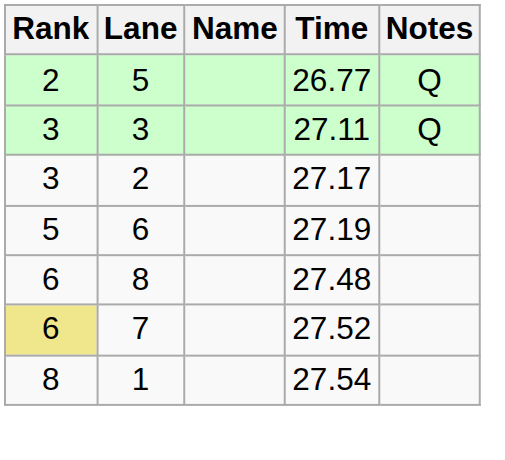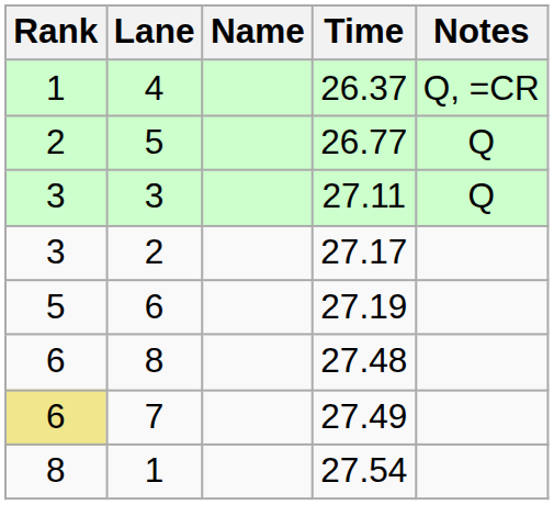 <table class="wikitable sortable" style="text-align:center">
 <tr>
 <th>Rank</th>
 <th>Lane</th>
 <th>Name</th>
 <th>Time</th>
 <th>Notes</th>
+</tr>
+<tr bgcolor=ccffcc>
+<td>1</td>
+<td>4</td>
+<td align=left></td>
+<td>26.37</td>
+<td>Q, =CR</td>
 </tr>
 <tr bgcolor=ccffcc>
 <td>2</td>
 <td>5</td>
 <td align=left></td>
 <td>26.77</td>
 <td>Q</td>
 </tr>
 <tr bgcolor=ccffcc>
 <td>3</td>
 <td>3</td>
 <td align=left></td>
 <td>27.11</td>
 <td>Q</td>
 </tr>
 <tr>
 <td>3</td>
 <td>2</td>
 <td align=left></td>
 <td>27.17</td>
 <td></td>
 </tr>
 <tr>
 <td>5</td>
 <td>6</td>
 <td align=left></td>
 <td>27.19</td>
 <td></td>
 </tr>
 <tr>
 <td>6</td>
 <td>8</td>
 <td align=left></td>
 <td>27.48</td>
 <td></td>
 </tr>
 <tr>
 <td style="background: khaki;">6</td>
 <td>7</td>
 <td align=left></td>
-<td>27.52</td>
+<td>27.49</td>
 <td></td>
 </tr>
 <tr>
 <td>8</td>
 <td>1</td>
 <td align=left></td>
 <td>27.54</td>
 <td></td>
 </tr>
 </table>
